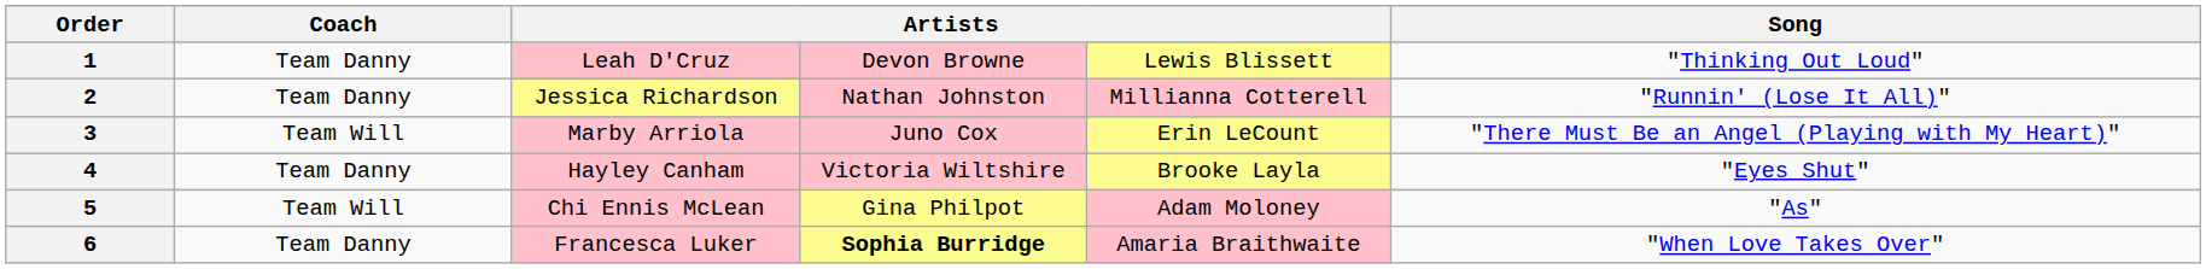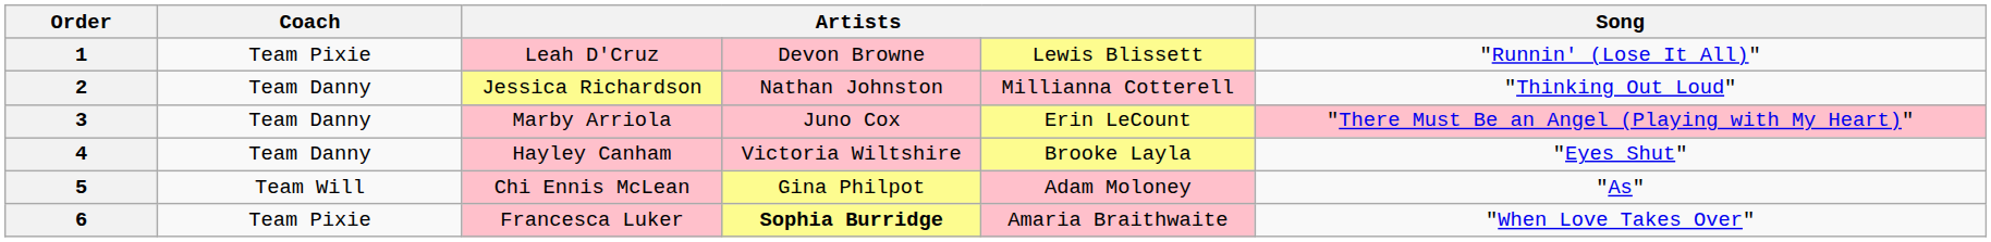 <table class="wikitable" style="text-align:center; width:100%;">
 <tr>
 <th style="width:05%;">Order</th>
 <th style="width:10%;">Coach</th>
 <th style="width:26%;" colspan="3">Artists</th>
 <th style="width:24%;">Song</th>
 </tr>
 <tr>
 <th scope="col">1</th>
-<td>Team Danny</td>
+<td>Team Pixie</td>
 <td style="background:pink;text-align:center;">Leah D'Cruz</td>
 <td style="background:pink;text-align:center;">Devon Browne</td>
 <td style="background:#fdfc8f;text-align:center;">Lewis Blissett</td>
-<td>"<a href='#'>Thinking Out Loud</a>"</td>
+<td>"<a href='#'>Runnin' (Lose It All)</a>"</td>
 </tr>
 <tr>
 <th scope="col">2</th>
 <td>Team Danny</td>
 <td style="background:#fdfc8f;text-align:center;">Jessica Richardson</td>
 <td style="background:pink;text-align:center;">Nathan Johnston</td>
 <td style="background:pink;text-align:center;">Millianna Cotterell</td>
-<td>"<a href='#'>Runnin' (Lose It All)</a>"</td>
+<td>"<a href='#'>Thinking Out Loud</a>"</td>
 </tr>
 <tr>
 <th scope="col">3</th>
-<td>Team Will</td>
+<td>Team Danny</td>
 <td style="background:pink;text-align:center;">Marby Arriola</td>
 <td style="background:pink;text-align:center;">Juno Cox</td>
 <td style="background:#fdfc8f;text-align:center;">Erin LeCount</td>
-<td>"<a href='#'>There Must Be an Angel (Playing with My Heart)</a>"</td>
+<td style="background: pink;">"<a href='#'>There Must Be an Angel (Playing with My Heart)</a>"</td>
 </tr>
 <tr>
 <th scope="col">4</th>
 <td>Team Danny</td>
 <td style="background:pink;text-align:center;">Hayley Canham</td>
 <td style="background:pink;text-align:center;">Victoria Wiltshire</td>
 <td style="background:#fdfc8f;text-align:center;">Brooke Layla</td>
 <td>"<a href='#'>Eyes Shut</a>"</td>
 </tr>
 <tr>
 <th scope="col">5</th>
 <td>Team Will</td>
 <td style="background:pink;text-align:center;">Chi Ennis McLean</td>
 <td style="background:#fdfc8f;text-align:center;">Gina Philpot</td>
 <td style="background:pink;text-align:center;">Adam Moloney</td>
 <td>"<a href='#'>As</a>"</td>
 </tr>
 <tr>
 <th scope="col">6</th>
-<td>Team Danny</td>
+<td>Team Pixie</td>
 <td style="background:pink;text-align:center;">Francesca Luker</td>
 <td style="background:#fdfc8f;text-align:center;"><strong>Sophia Burridge</strong></td>
 <td style="background:pink;text-align:center;">Amaria Braithwaite</td>
 <td>"<a href='#'>When Love Takes Over</a>"</td>
 </tr>
 </table>
